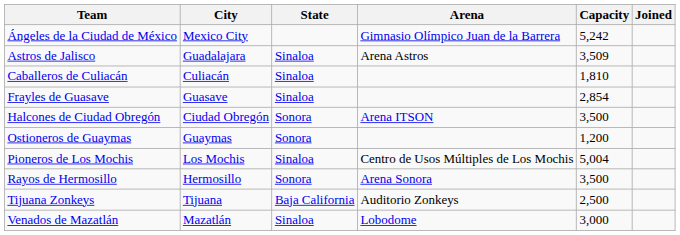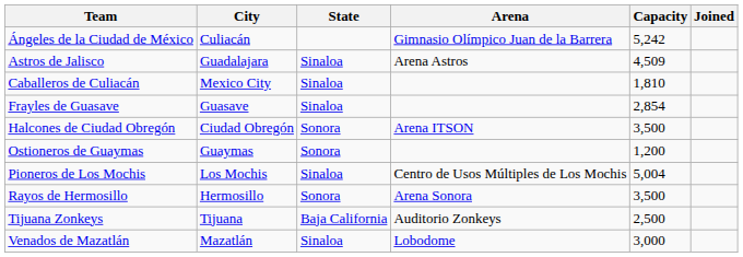 <table class="wikitable sortable">
 <tr>
 <th>Team</th>
 <th>City</th>
 <th>State</th>
 <th>Arena</th>
 <th>Capacity</th>
 <th>Joined</th>
 </tr>
 <tr>
 <td><a href='#'>Ángeles de la Ciudad de México</a></td>
-<td><a href='#'>Mexico City</a></td>
+<td><a href='#'>Culiacán</a></td>
 <td></td>
 <td><a href='#'>Gimnasio Olímpico Juan de la Barrera</a></td>
 <td>5,242</td>
 <td></td>
 </tr>
 <tr>
 <td><a href='#'>Astros de Jalisco</a></td>
 <td><a href='#'>Guadalajara</a></td>
 <td><a href='#'>Sinaloa</a></td>
 <td>Arena Astros</td>
-<td>3,509</td>
+<td>4,509</td>
 <td></td>
 </tr>
 <tr>
 <td><a href='#'>Caballeros de Culiacán</a></td>
-<td><a href='#'>Culiacán</a></td>
+<td><a href='#'>Mexico City</a></td>
 <td><a href='#'>Sinaloa</a></td>
 <td></td>
 <td>1,810</td>
 <td></td>
 </tr>
 <tr>
 <td><a href='#'>Frayles de Guasave</a></td>
 <td><a href='#'>Guasave</a></td>
 <td><a href='#'>Sinaloa</a></td>
 <td></td>
 <td>2,854</td>
 <td></td>
 </tr>
 <tr>
 <td><a href='#'>Halcones de Ciudad Obregón</a></td>
 <td><a href='#'>Ciudad Obregón</a></td>
 <td><a href='#'>Sonora</a></td>
 <td><a href='#'>Arena ITSON</a></td>
 <td>3,500</td>
 <td></td>
 </tr>
 <tr>
 <td><a href='#'>Ostioneros de Guaymas</a></td>
 <td><a href='#'>Guaymas</a></td>
 <td><a href='#'>Sonora</a></td>
 <td></td>
 <td>1,200</td>
 <td></td>
 </tr>
 <tr>
 <td><a href='#'>Pioneros de Los Mochis</a></td>
 <td><a href='#'>Los Mochis</a></td>
 <td><a href='#'>Sinaloa</a></td>
 <td>Centro de Usos Múltiples de Los Mochis</td>
 <td>5,004</td>
 <td></td>
 </tr>
 <tr>
 <td><a href='#'>Rayos de Hermosillo</a></td>
 <td><a href='#'>Hermosillo</a></td>
 <td><a href='#'>Sonora</a></td>
 <td><a href='#'>Arena Sonora</a></td>
 <td>3,500</td>
 <td></td>
 </tr>
 <tr>
 <td><a href='#'>Tijuana Zonkeys</a></td>
 <td><a href='#'>Tijuana</a></td>
 <td><a href='#'>Baja California</a></td>
 <td>Auditorio Zonkeys</td>
 <td>2,500</td>
 <td></td>
 </tr>
 <tr>
 <td><a href='#'>Venados de Mazatlán</a></td>
 <td><a href='#'>Mazatlán</a></td>
 <td><a href='#'>Sinaloa</a></td>
 <td><a href='#'>Lobodome</a></td>
 <td>3,000</td>
 <td></td>
 </tr>
 </table>
